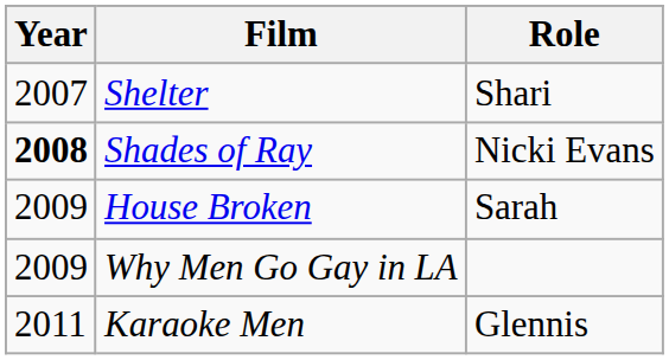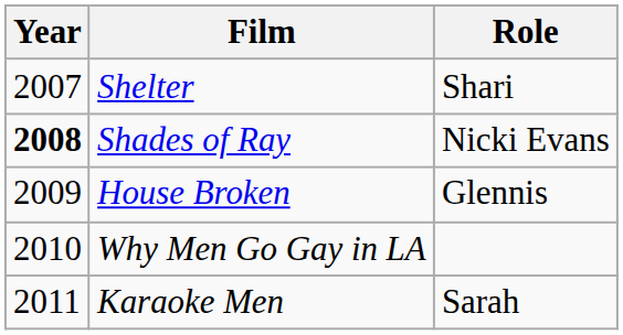 <table class="wikitable">
 <tr>
 <th>Year</th>
 <th>Film</th>
 <th>Role</th>
 </tr>
 <tr>
 <td>2007</td>
 <td><em><a href='#'>Shelter</a></em></td>
 <td>Shari</td>
 </tr>
 <tr>
 <td><strong>2008</strong></td>
 <td><em><a href='#'>Shades of Ray</a></em></td>
 <td>Nicki Evans</td>
 </tr>
 <tr>
 <td>2009</td>
 <td><em><a href='#'>House Broken</a></em></td>
-<td>Sarah</td>
+<td>Glennis</td>
 </tr>
 <tr>
-<td>2009</td>
+<td>2010</td>
 <td><em>Why Men Go Gay in LA</em></td>
 <td></td>
 </tr>
 <tr>
 <td>2011</td>
 <td><em>Karaoke Men</em></td>
-<td>Glennis</td>
+<td>Sarah</td>
 </tr>
 </table>
